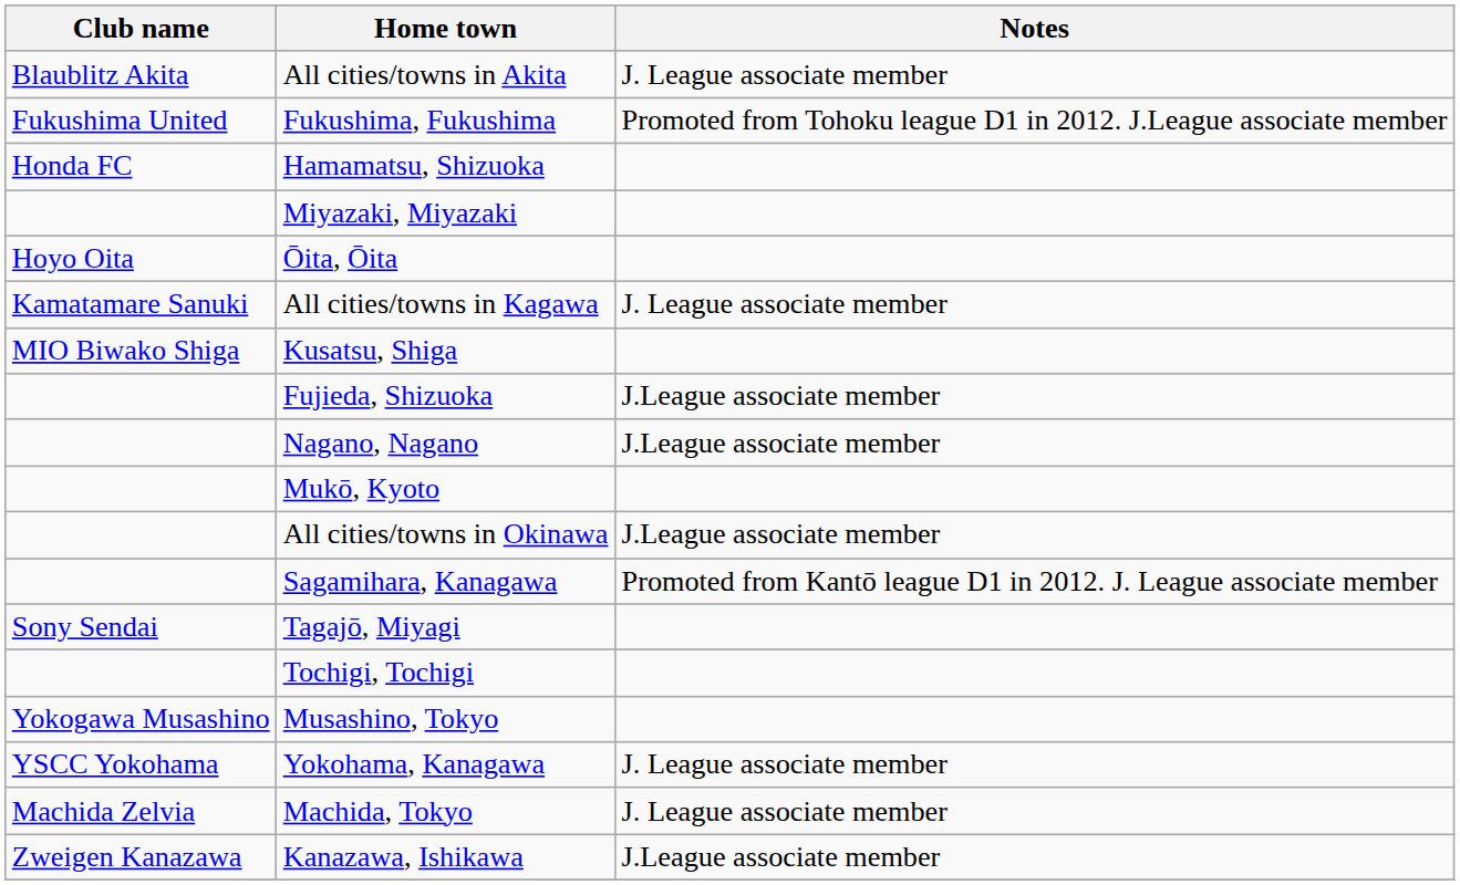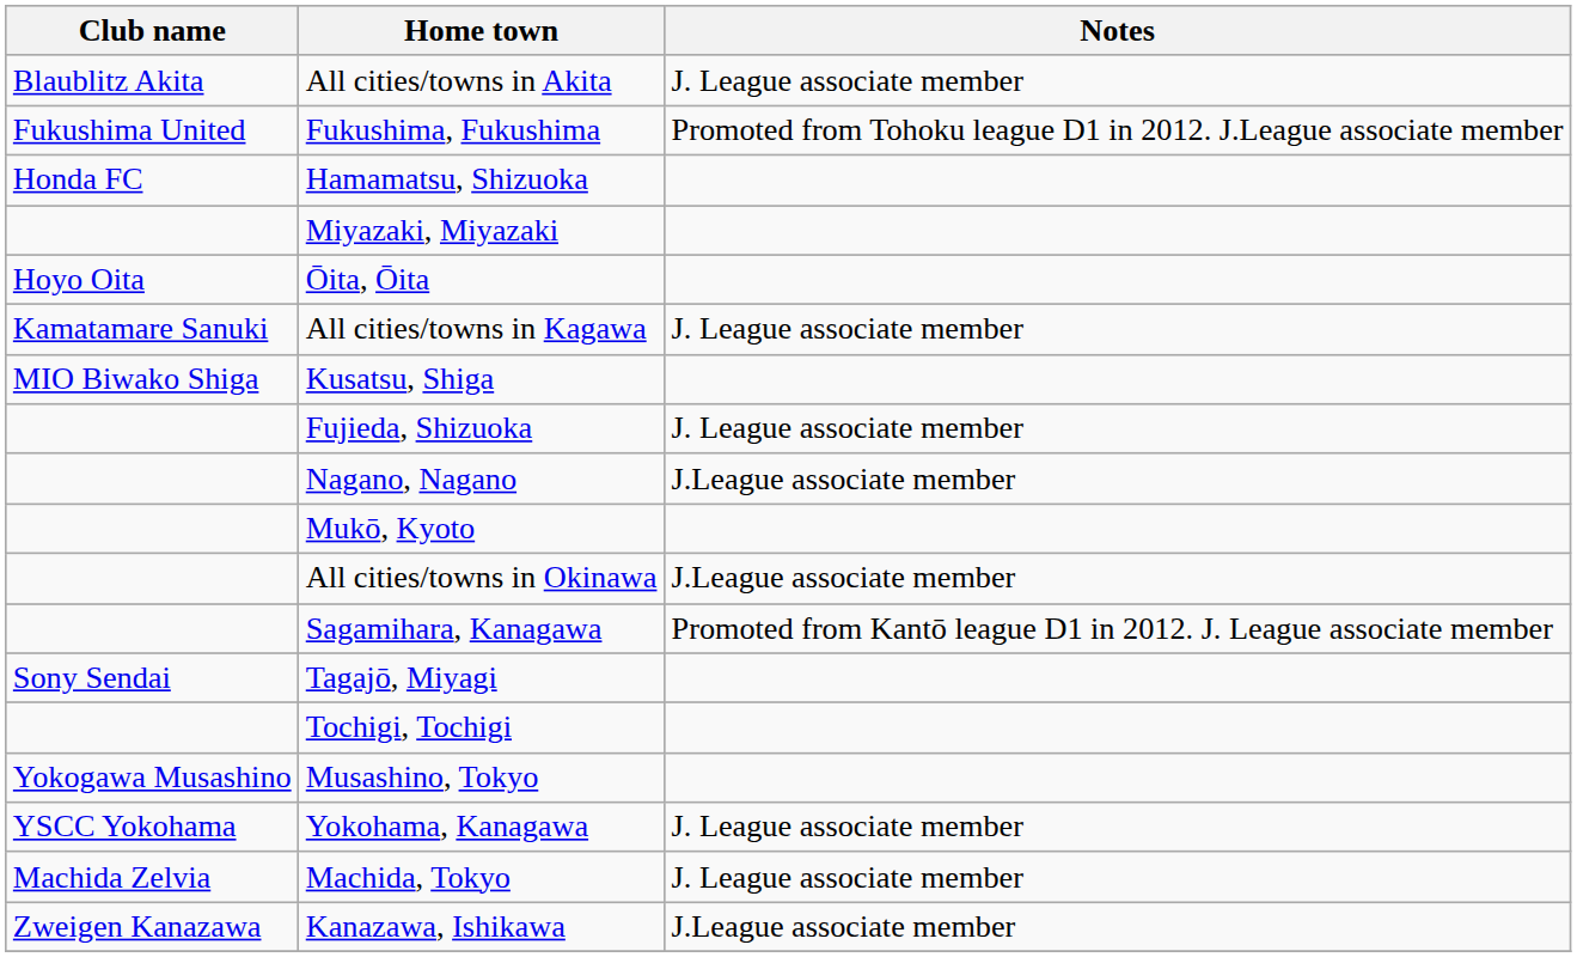 <table class="wikitable sortable">
 <tr>
 <th>Club name</th>
 <th>Home town</th>
 <th>Notes</th>
 </tr>
 <tr>
 <td><a href='#'>Blaublitz Akita</a></td>
 <td>All cities/towns in <a href='#'>Akita</a></td>
 <td>J. League associate member</td>
 </tr>
 <tr>
 <td><a href='#'>Fukushima United</a></td>
 <td><a href='#'>Fukushima</a>, <a href='#'>Fukushima</a></td>
 <td>Promoted from Tohoku league D1 in 2012. J.League associate member</td>
 </tr>
 <tr>
 <td><a href='#'>Honda FC</a></td>
 <td><a href='#'>Hamamatsu</a>, <a href='#'>Shizuoka</a></td>
 <td></td>
 </tr>
 <tr>
 <td></td>
 <td><a href='#'>Miyazaki</a>, <a href='#'>Miyazaki</a></td>
 <td></td>
 </tr>
 <tr>
 <td><a href='#'>Hoyo Oita</a></td>
 <td><a href='#'>Ōita</a>, <a href='#'>Ōita</a></td>
 <td></td>
 </tr>
 <tr>
 <td><a href='#'>Kamatamare Sanuki</a></td>
 <td>All cities/towns in <a href='#'>Kagawa</a></td>
 <td>J. League associate member</td>
 </tr>
 <tr>
 <td><a href='#'>MIO Biwako Shiga</a></td>
 <td><a href='#'>Kusatsu</a>, <a href='#'>Shiga</a></td>
 <td></td>
 </tr>
 <tr>
 <td></td>
 <td><a href='#'>Fujieda</a>, <a href='#'>Shizuoka</a></td>
-<td>J.League associate member</td>
+<td>J. League associate member</td>
 </tr>
 <tr>
 <td></td>
 <td><a href='#'>Nagano</a>, <a href='#'>Nagano</a></td>
 <td>J.League associate member</td>
 </tr>
 <tr>
 <td></td>
 <td><a href='#'>Mukō</a>, <a href='#'>Kyoto</a></td>
 <td></td>
 </tr>
 <tr>
 <td></td>
 <td>All cities/towns in <a href='#'>Okinawa</a></td>
 <td>J.League associate member</td>
 </tr>
 <tr>
 <td></td>
 <td><a href='#'>Sagamihara</a>, <a href='#'>Kanagawa</a></td>
 <td>Promoted from Kantō league D1 in 2012. J. League associate member</td>
 </tr>
 <tr>
 <td><a href='#'>Sony Sendai</a></td>
 <td><a href='#'>Tagajō</a>, <a href='#'>Miyagi</a></td>
 <td></td>
 </tr>
 <tr>
 <td></td>
 <td><a href='#'>Tochigi</a>, <a href='#'>Tochigi</a></td>
 <td></td>
 </tr>
 <tr>
 <td><a href='#'>Yokogawa Musashino</a></td>
 <td><a href='#'>Musashino</a>, <a href='#'>Tokyo</a></td>
 <td></td>
 </tr>
 <tr>
 <td><a href='#'>YSCC Yokohama</a></td>
 <td><a href='#'>Yokohama</a>, <a href='#'>Kanagawa</a></td>
 <td>J. League associate member</td>
 </tr>
 <tr>
 <td><a href='#'>Machida Zelvia</a></td>
 <td><a href='#'>Machida</a>, <a href='#'>Tokyo</a></td>
 <td>J. League associate member</td>
 </tr>
 <tr>
 <td><a href='#'>Zweigen Kanazawa</a></td>
 <td><a href='#'>Kanazawa</a>, <a href='#'>Ishikawa</a></td>
 <td>J.League associate member</td>
 </tr>
 <tr>
 </tr>
 </table>
